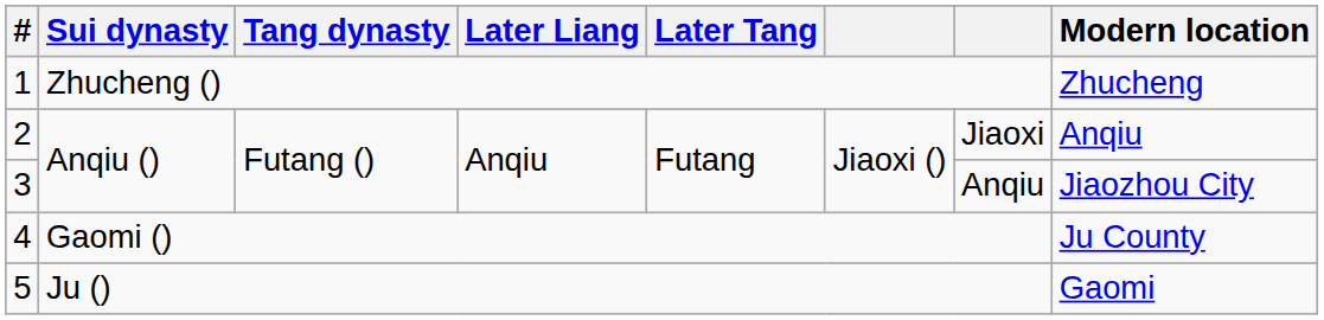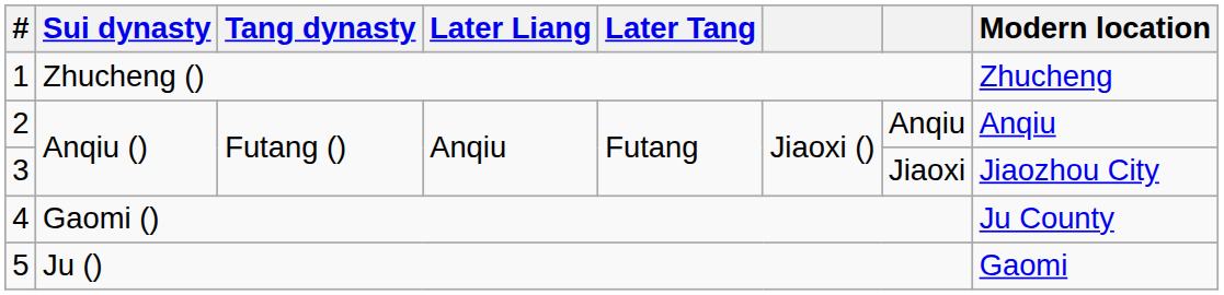 <table class="wikitable">
 <tr>
 <th>#</th>
 <th><a href='#'>Sui dynasty</a></th>
 <th><a href='#'>Tang dynasty</a></th>
 <th><a href='#'>Later Liang</a></th>
 <th><a href='#'>Later Tang</a></th>
 <th></th>
 <th></th>
 <th>Modern location</th>
 </tr>
 <tr>
 <td>1</td>
 <td colspan=6>Zhucheng ()</td>
 <td><a href='#'>Zhucheng</a></td>
 </tr>
 <tr>
 <td>2</td>
 <td rowspan=2>Anqiu ()</td>
 <td rowspan=2>Futang ()</td>
 <td rowspan=2>Anqiu</td>
 <td rowspan=2>Futang</td>
 <td rowspan=2>Jiaoxi ()</td>
-<td>Jiaoxi</td>
+<td>Anqiu</td>
 <td><a href='#'>Anqiu</a></td>
 </tr>
 <tr>
 <td>3</td>
-<td>Anqiu</td>
+<td>Jiaoxi</td>
 <td><a href='#'>Jiaozhou City</a></td>
 </tr>
 <tr>
 <td>4</td>
 <td colspan=6>Gaomi ()</td>
 <td><a href='#'>Ju County</a></td>
 </tr>
 <tr>
 <td>5</td>
 <td colspan=6>Ju ()</td>
 <td><a href='#'>Gaomi</a></td>
 </tr>
 </table>
